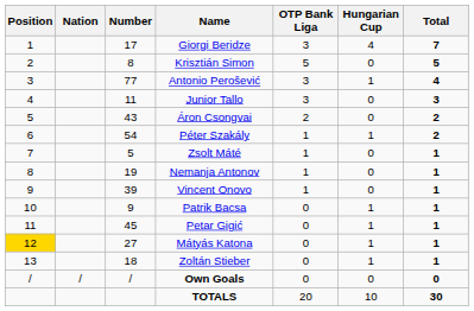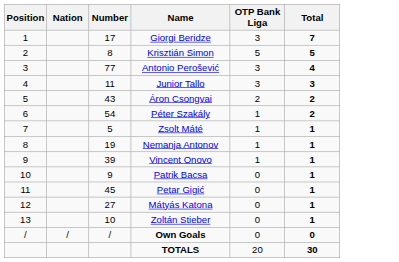 <table class="wikitable" style="font-size: 95%; text-align: center;">
 <tr>
 <th width=60>Position</th>
 <th width=60>Nation</th>
 <th width=60>Number</th>
 <th width=150>Name</th>
 <th width=80>OTP Bank Liga</th>
-<th width=80>Hungarian Cup</th>
 <th width=80>Total</th>
 </tr>
 <tr>
 <td>1</td>
 <td></td>
 <td>17</td>
 <td><a href='#'>Giorgi Beridze</a></td>
 <td>3</td>
-<td>4</td>
 <td><strong>7</strong></td>
 </tr>
 <tr>
 <td>2</td>
 <td></td>
 <td>8</td>
 <td><a href='#'>Krisztián Simon</a></td>
 <td>5</td>
-<td>0</td>
 <td><strong>5</strong></td>
 </tr>
 <tr>
 <td>3</td>
 <td></td>
 <td>77</td>
 <td><a href='#'>Antonio Perošević</a></td>
 <td>3</td>
-<td>1</td>
 <td><strong>4</strong></td>
 </tr>
 <tr>
 <td>4</td>
 <td></td>
 <td>11</td>
 <td><a href='#'>Junior Tallo</a></td>
 <td>3</td>
-<td>0</td>
 <td><strong>3</strong></td>
 </tr>
 <tr>
 <td>5</td>
 <td></td>
 <td>43</td>
 <td><a href='#'>Áron Csongvai</a></td>
 <td>2</td>
-<td>0</td>
 <td><strong>2</strong></td>
 </tr>
 <tr>
 <td>6</td>
 <td></td>
 <td>54</td>
 <td><a href='#'>Péter Szakály</a></td>
-<td>1</td>
 <td>1</td>
 <td><strong>2</strong></td>
 </tr>
 <tr>
 <td>7</td>
 <td></td>
 <td>5</td>
 <td><a href='#'>Zsolt Máté</a></td>
 <td>1</td>
-<td>0</td>
 <td><strong>1</strong></td>
 </tr>
 <tr>
 <td>8</td>
 <td></td>
 <td>19</td>
 <td><a href='#'>Nemanja Antonov</a></td>
 <td>1</td>
-<td>0</td>
 <td><strong>1</strong></td>
 </tr>
 <tr>
 <td>9</td>
 <td></td>
 <td>39</td>
 <td><a href='#'>Vincent Onovo</a></td>
 <td>1</td>
-<td>0</td>
 <td><strong>1</strong></td>
 </tr>
 <tr>
 <td>10</td>
 <td></td>
 <td>9</td>
 <td><a href='#'>Patrik Bacsa</a></td>
 <td>0</td>
-<td>1</td>
 <td><strong>1</strong></td>
 </tr>
 <tr>
 <td>11</td>
 <td></td>
 <td>45</td>
 <td><a href='#'>Petar Gigić</a></td>
 <td>0</td>
-<td>1</td>
 <td><strong>1</strong></td>
 </tr>
 <tr>
-<td style="background: gold;">12</td>
+<td>12</td>
 <td></td>
 <td>27</td>
 <td><a href='#'>Mátyás Katona</a></td>
 <td>0</td>
-<td>1</td>
 <td><strong>1</strong></td>
 </tr>
 <tr>
 <td>13</td>
 <td></td>
-<td>18</td>
+<td>10</td>
 <td><a href='#'>Zoltán Stieber</a></td>
 <td>0</td>
-<td>1</td>
 <td><strong>1</strong></td>
 </tr>
 <tr>
 <td>/</td>
 <td>/</td>
 <td>/</td>
 <td><strong>Own Goals</strong></td>
-<td>0</td>
 <td>0</td>
 <td><strong>0</strong></td>
 </tr>
 <tr>
 <td></td>
 <td></td>
 <td></td>
 <td><strong>TOTALS</strong></td>
 <td>20</td>
-<td>10</td>
 <td><strong>30</strong></td>
 </tr>
 </table>
